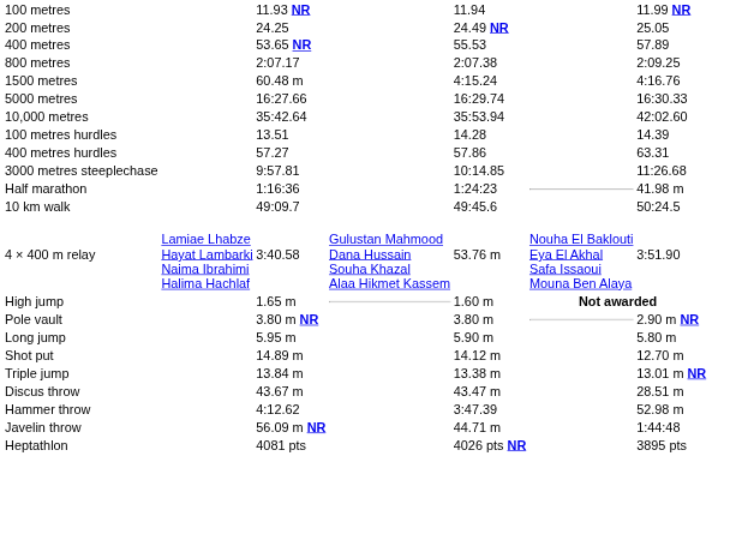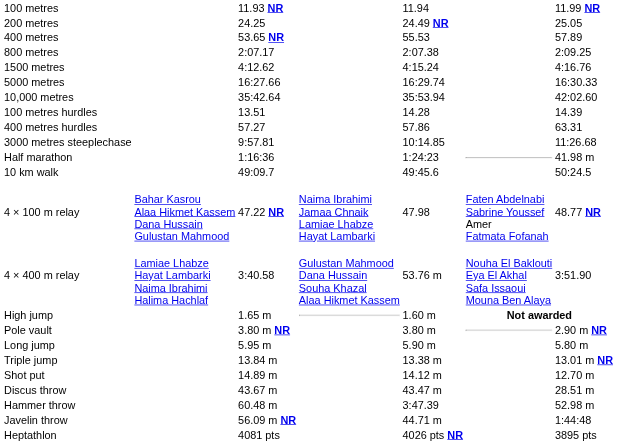 <table>
 <tr>
 <td>100 metres</td>
 <td></td>
 <td>11.93 <strong><a href='#'>NR</a></strong></td>
 <td></td>
 <td>11.94</td>
 <td></td>
 <td>11.99 <strong><a href='#'>NR</a></strong></td>
 </tr>
 <tr>
 <td>200 metres</td>
 <td></td>
 <td>24.25</td>
 <td></td>
 <td>24.49 <strong><a href='#'>NR</a></strong></td>
 <td></td>
 <td>25.05</td>
 </tr>
 <tr>
 <td>400 metres</td>
 <td></td>
 <td>53.65 <strong><a href='#'>NR</a></strong></td>
 <td></td>
 <td>55.53</td>
 <td></td>
 <td>57.89</td>
 </tr>
 <tr>
 <td>800 metres</td>
 <td></td>
 <td>2:07.17</td>
 <td></td>
 <td>2:07.38</td>
 <td></td>
 <td>2:09.25</td>
 </tr>
 <tr>
 <td>1500 metres</td>
 <td></td>
-<td>60.48 m</td>
+<td>4:12.62</td>
 <td></td>
 <td>4:15.24</td>
 <td></td>
 <td>4:16.76</td>
 </tr>
 <tr>
 <td>5000 metres</td>
 <td></td>
 <td>16:27.66</td>
 <td></td>
 <td>16:29.74</td>
 <td></td>
 <td>16:30.33</td>
 </tr>
 <tr>
 <td>10,000 metres</td>
 <td></td>
 <td>35:42.64</td>
 <td></td>
 <td>35:53.94</td>
 <td></td>
 <td>42:02.60</td>
 </tr>
 <tr>
 <td>100 metres hurdles</td>
 <td></td>
 <td>13.51</td>
 <td></td>
 <td>14.28</td>
 <td></td>
 <td>14.39</td>
 </tr>
 <tr>
 <td>400 metres hurdles</td>
 <td></td>
 <td>57.27</td>
 <td></td>
 <td>57.86</td>
 <td></td>
 <td>63.31</td>
 </tr>
 <tr>
 <td>3000 metres steeplechase</td>
 <td></td>
 <td>9:57.81</td>
 <td></td>
 <td>10:14.85</td>
 <td></td>
 <td>11:26.68</td>
 </tr>
 <tr>
 <td>Half marathon</td>
 <td></td>
 <td>1:16:36</td>
 <td></td>
 <td>1:24:23</td>
 <td><hr></td>
 <td>41.98 m</td>
 </tr>
 <tr>
 <td>10 km walk</td>
 <td></td>
 <td>49:09.7</td>
 <td></td>
 <td>49:45.6</td>
 <td></td>
 <td>50:24.5</td>
 </tr>
 <tr>
+<td>4 × 100 m relay</td>
+<td><br><a href='#'>Bahar Kasrou</a><br><a href='#'>Alaa Hikmet Kassem</a><br><a href='#'>Dana Hussain</a><br><a href='#'>Gulustan Mahmood</a></td>
+<td>47.22 <strong><a href='#'>NR</a></strong></td>
+<td><br><a href='#'>Naima Ibrahimi</a><br><a href='#'>Jamaa Chnaik</a><br><a href='#'>Lamiae Lhabze</a><br><a href='#'>Hayat Lambarki</a></td>
+<td>47.98</td>
+<td><br><a href='#'>Faten Abdelnabi</a><br><a href='#'>Sabrine Youssef</a><br>Amer<br><a href='#'>Fatmata Fofanah</a></td>
+<td>48.77 <strong><a href='#'>NR</a></strong></td>
+</tr>
+<tr>
 <td>4 × 400 m relay</td>
 <td><br><a href='#'>Lamiae Lhabze</a><br><a href='#'>Hayat Lambarki</a><br><a href='#'>Naima Ibrahimi</a><br><a href='#'>Halima Hachlaf</a></td>
 <td>3:40.58</td>
 <td><br><a href='#'>Gulustan Mahmood</a><br><a href='#'>Dana Hussain</a><br><a href='#'>Souha Khazal</a><br><a href='#'>Alaa Hikmet Kassem</a></td>
 <td>53.76 m</td>
 <td><br><a href='#'>Nouha El Baklouti</a><br><a href='#'>Eya El Akhal</a><br><a href='#'>Safa Issaoui</a><br><a href='#'>Mouna Ben Alaya</a></td>
 <td>3:51.90</td>
 </tr>
 <tr>
 <td>High jump</td>
 <td></td>
 <td>1.65 m</td>
 <td><hr></td>
 <td>1.60 m</td>
 <th colspan=2>Not awarded</th>
 </tr>
 <tr>
 <td>Pole vault</td>
 <td></td>
 <td>3.80 m <strong><a href='#'>NR</a></strong></td>
 <td></td>
 <td>3.80 m</td>
 <td><hr></td>
 <td>2.90 m <strong><a href='#'>NR</a></strong></td>
 </tr>
 <tr>
 <td>Long jump</td>
 <td></td>
 <td>5.95 m</td>
 <td></td>
 <td>5.90 m</td>
 <td></td>
 <td>5.80 m</td>
 </tr>
 <tr>
+<td>Triple jump</td>
+<td></td>
+<td>13.84 m</td>
+<td></td>
+<td>13.38 m</td>
+<td></td>
+<td>13.01 m <strong><a href='#'>NR</a></strong></td>
+</tr>
+<tr>
 <td>Shot put</td>
 <td></td>
 <td>14.89 m</td>
 <td></td>
 <td>14.12 m</td>
 <td></td>
 <td>12.70 m</td>
-</tr>
-<tr>
-<td>Triple jump</td>
-<td></td>
-<td>13.84 m</td>
-<td></td>
-<td>13.38 m</td>
-<td></td>
-<td>13.01 m <strong><a href='#'>NR</a></strong></td>
 </tr>
 <tr>
 <td>Discus throw</td>
 <td></td>
 <td>43.67 m</td>
 <td></td>
 <td>43.47 m</td>
 <td></td>
 <td>28.51 m</td>
 </tr>
 <tr>
 <td>Hammer throw</td>
 <td></td>
-<td>4:12.62</td>
+<td>60.48 m</td>
 <td></td>
 <td>3:47.39</td>
 <td></td>
 <td>52.98 m</td>
 </tr>
 <tr>
 <td>Javelin throw</td>
 <td></td>
 <td>56.09 m <strong><a href='#'>NR</a></strong></td>
 <td></td>
 <td>44.71 m</td>
 <td></td>
 <td>1:44:48</td>
 </tr>
 <tr>
 <td>Heptathlon</td>
 <td></td>
 <td>4081 pts</td>
 <td></td>
 <td>4026 pts <strong><a href='#'>NR</a></strong></td>
 <td></td>
 <td>3895 pts</td>
 </tr>
 </table>
